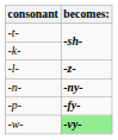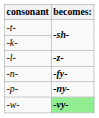 <table class="wikitable">
 <tr>
 <th>consonant</th>
 <th>becomes:</th>
 </tr>
 <tr>
 <td><em>-t-</em></td>
 <td rowspan="2"><strong><em>-sh-</em></strong></td>
 </tr>
 <tr>
 <td><em>-k-</em></td>
 </tr>
 <tr>
 <td><em>-l-</em></td>
 <td><strong><em>-z-</em></strong></td>
 </tr>
 <tr>
 <td><em>-n-</em></td>
-<td><strong><em>-ny-</em></strong></td>
+<td><strong><em>-fy-</em></strong></td>
 </tr>
 <tr>
 <td><em>-p-</em></td>
-<td><strong><em>-fy-</em></strong></td>
+<td><strong><em>-ny-</em></strong></td>
 </tr>
 <tr>
 <td><em>-w-</em></td>
 <td style="background: lightgreen;"><strong><em>-vy-</em></strong></td>
 </tr>
 </table>
